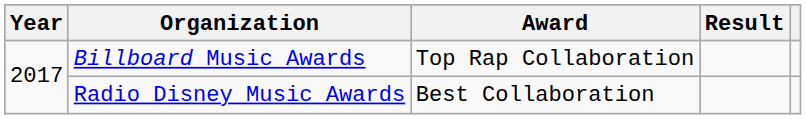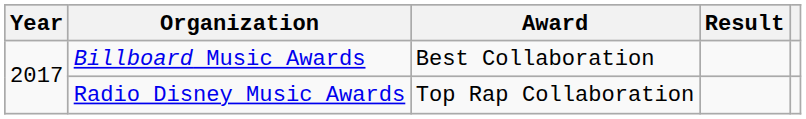 <table class="wikitable sortable plainrowheaders">
 <tr>
 <th class="unsortable">Year</th>
 <th scope="col">Organization</th>
 <th scope="col">Award</th>
 <th scope="col">Result</th>
 <th class="unsortable"></th>
 </tr>
 <tr>
 <td rowspan=2>2017</td>
 <td><a href='#'><em>Billboard</em> Music Awards</a></td>
-<td>Top Rap Collaboration</td>
+<td>Best Collaboration</td>
 <td></td>
 <td></td>
 </tr>
 <tr>
 <td><a href='#'>Radio Disney Music Awards</a></td>
-<td>Best Collaboration</td>
+<td>Top Rap Collaboration</td>
 <td></td>
 <td></td>
 </tr>
 </table>
